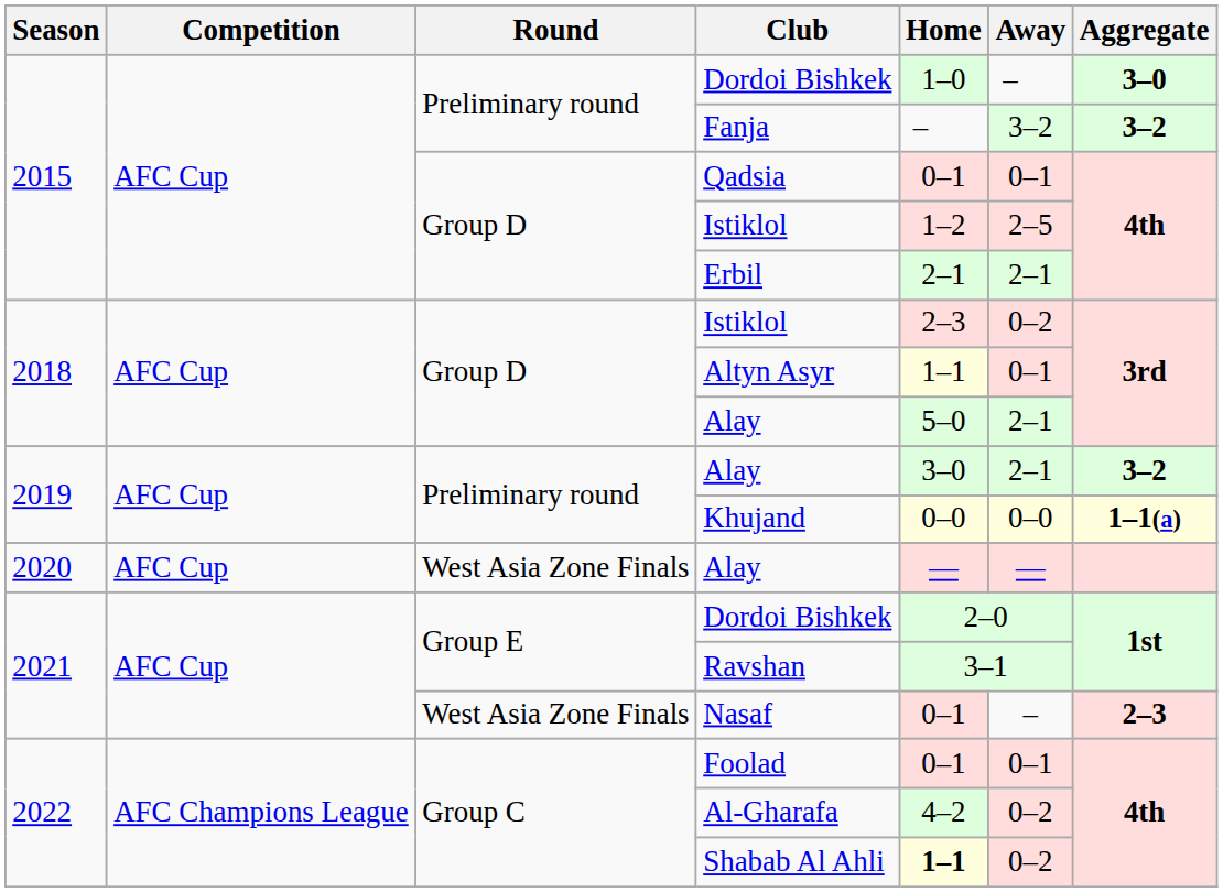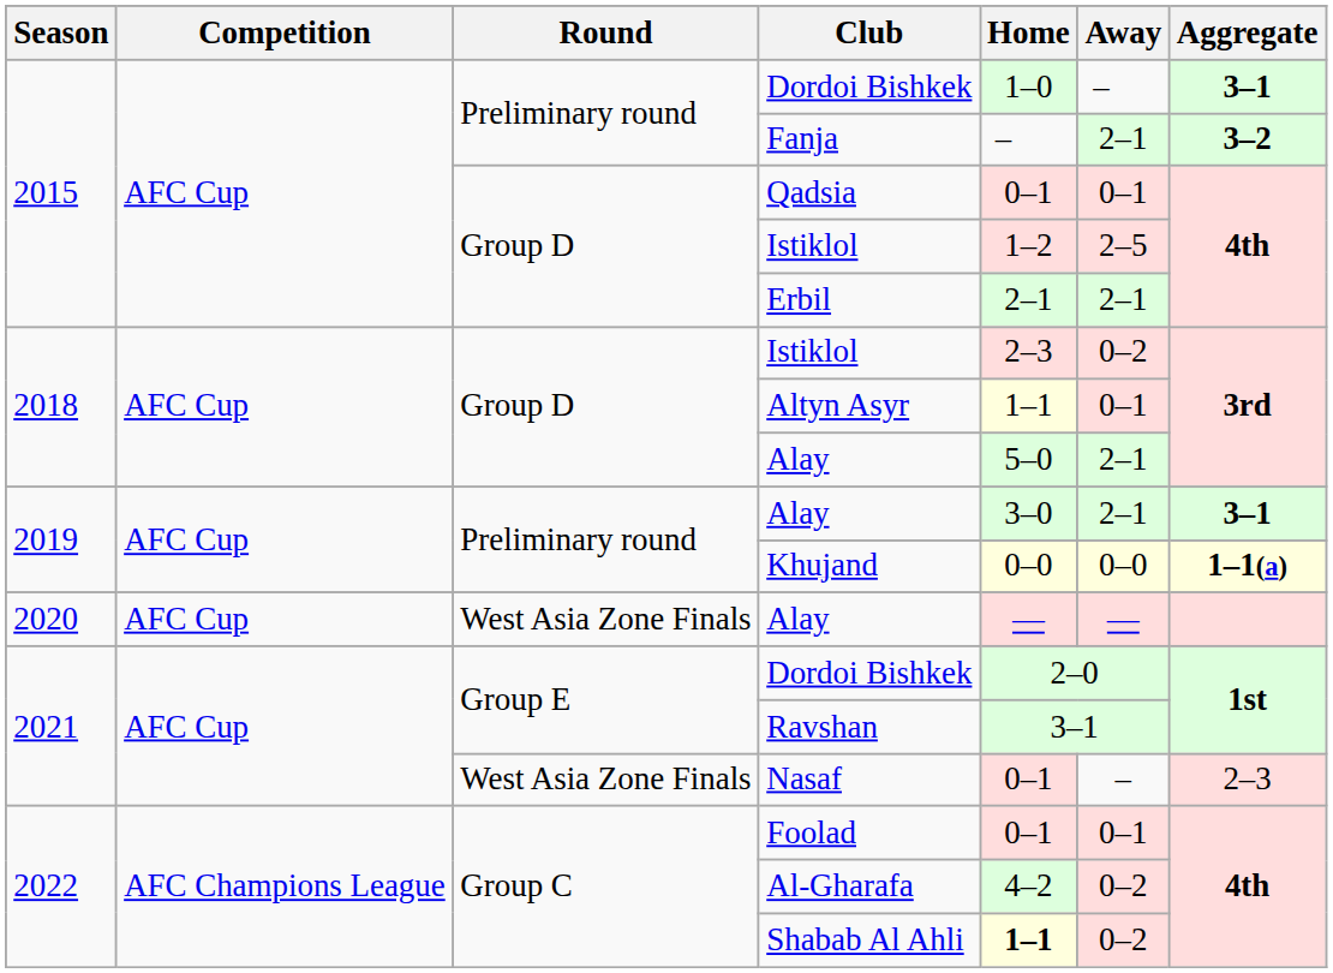 <table class="wikitable mw-collapsible mw-collapsed" align=center cellspacing="0" cellpadding="3" style="border:1px solid #AAAAAA; font-size:90%">
 <tr>
 <th>Season</th>
 <th>Competition</th>
 <th>Round</th>
 <th>Club</th>
 <th>Home</th>
 <th>Away</th>
 <th>Aggregate</th>
 </tr>
 <tr>
 <td rowspan="5"><a href='#'>2015</a></td>
 <td rowspan="5"><a href='#'>AFC Cup</a></td>
 <td rowspan="2">Preliminary round</td>
 <td> <a href='#'>Dordoi Bishkek</a></td>
 <td bgcolor="#ddffdd" style="text-align:center;">1–0</td>
 <td> –</td>
-<td bgcolor="#ddffdd" style="text-align:center;"><strong>3–0</strong></td>
+<td bgcolor="#ddffdd" style="text-align:center;"><strong>3–1</strong></td>
 </tr>
 <tr>
 <td> <a href='#'>Fanja</a></td>
 <td> –</td>
-<td bgcolor="#ddffdd" style="text-align:center;">3–2</td>
+<td bgcolor="#ddffdd" style="text-align:center;">2–1</td>
 <td bgcolor="#ddffdd" style="text-align:center;"><strong>3–2</strong></td>
 </tr>
 <tr>
 <td rowspan="3">Group D</td>
 <td> <a href='#'>Qadsia</a></td>
 <td bgcolor="#ffdddd" style="text-align:center;">0–1</td>
 <td bgcolor="#ffdddd" style="text-align:center;">0–1</td>
 <td bgcolor="#ffdddd" style="text-align:center;" rowspan=3><strong>4th</strong></td>
 </tr>
 <tr>
 <td> <a href='#'>Istiklol</a></td>
 <td bgcolor="#ffdddd" style="text-align:center;">1–2</td>
 <td bgcolor="#ffdddd" style="text-align:center;">2–5</td>
 </tr>
 <tr>
 <td> <a href='#'>Erbil</a></td>
 <td bgcolor="#ddffdd" style="text-align:center;">2–1</td>
 <td bgcolor="#ddffdd" style="text-align:center;">2–1</td>
 </tr>
 <tr>
 <td rowspan="3"><a href='#'>2018</a></td>
 <td rowspan="3"><a href='#'>AFC Cup</a></td>
 <td rowspan="3">Group D</td>
 <td> <a href='#'>Istiklol</a></td>
 <td bgcolor="#ffdddd" style="text-align:center;">2–3</td>
 <td bgcolor="#ffdddd" style="text-align:center;">0–2</td>
 <td bgcolor="#ffdddd" style="text-align:center;" rowspan=3><strong>3rd</strong></td>
 </tr>
 <tr>
 <td> <a href='#'>Altyn Asyr</a></td>
 <td bgcolor="#ffffdd" style="text-align:center;">1–1</td>
 <td bgcolor="#ffdddd" style="text-align:center;">0–1</td>
 </tr>
 <tr>
 <td> <a href='#'>Alay</a></td>
 <td bgcolor="#ddffdd" style="text-align:center;">5–0</td>
 <td bgcolor="#ddffdd" style="text-align:center;">2–1</td>
 </tr>
 <tr>
 <td rowspan="2"><a href='#'>2019</a></td>
 <td rowspan="2"><a href='#'>AFC Cup</a></td>
 <td rowspan="2">Preliminary round</td>
 <td> <a href='#'>Alay</a></td>
 <td bgcolor="#ddffdd" style="text-align:center;">3–0</td>
 <td bgcolor="#ddffdd" style="text-align:center;">2–1</td>
-<td bgcolor="#ddffdd" style="text-align:center;"><strong>3–2</strong></td>
+<td bgcolor="#ddffdd" style="text-align:center;"><strong>3–1</strong></td>
 </tr>
 <tr>
 <td> <a href='#'>Khujand</a></td>
 <td bgcolor="#ffffdd" style="text-align:center;">0–0</td>
 <td bgcolor="#ffffdd" style="text-align:center;">0–0</td>
 <td bgcolor="#ffffdd" style="text-align:center;"><strong>1–1<small>(<a href='#'>a</a>)</small></strong></td>
 </tr>
 <tr>
 <td rowspan="1"><a href='#'>2020</a></td>
 <td rowspan="1"><a href='#'>AFC Cup</a></td>
 <td>West Asia Zone Finals</td>
 <td> <a href='#'>Alay</a></td>
 <td bgcolor="#ffdddd" style="text-align:center;"><a href='#'>—</a></td>
 <td bgcolor="#ffdddd" style="text-align:center;"><a href='#'>—</a></td>
 <td bgcolor="#ffdddd" style="text-align:center;"></td>
 </tr>
 <tr>
 <td rowspan="3"><a href='#'>2021</a></td>
 <td rowspan="3"><a href='#'>AFC Cup</a></td>
 <td rowspan="2">Group E</td>
 <td> <a href='#'>Dordoi Bishkek</a></td>
 <td colspan=2 bgcolor="#ddffdd" style="text-align:center;">2–0</td>
 <td rowspan=2 bgcolor="#ddffdd" style="text-align:center;"><strong>1st</strong></td>
 </tr>
 <tr>
 <td> <a href='#'>Ravshan</a></td>
 <td colspan=2 bgcolor="#ddffdd" style="text-align:center;">3–1</td>
 </tr>
 <tr>
 <td>West Asia Zone Finals</td>
 <td> <a href='#'>Nasaf</a></td>
 <td bgcolor="#ffdddd" style="text-align:center;">0–1</td>
 <td style="text-align:center;">–</td>
-<td bgcolor="#ffdddd" style="text-align:center;"><strong>2–3</strong></td>
+<td bgcolor="#ffdddd" style="text-align:center;">2–3</td>
 </tr>
 <tr>
 <td rowspan="3"><a href='#'>2022</a></td>
 <td rowspan="3"><a href='#'>AFC Champions League</a></td>
 <td rowspan="3">Group C</td>
 <td> <a href='#'>Foolad</a></td>
 <td bgcolor="#ffdddd" style="text-align:center;">0–1</td>
 <td bgcolor="#ffdddd" style="text-align:center;">0–1</td>
 <td bgcolor="#ffdddd" style="text-align:center;" rowspan=3><strong>4th</strong></td>
 </tr>
 <tr>
 <td> <a href='#'>Al-Gharafa</a></td>
 <td bgcolor="#ddffdd" style="text-align:center;">4–2</td>
 <td bgcolor="#ffdddd" style="text-align:center;">0–2</td>
 </tr>
 <tr>
 <td> <a href='#'>Shabab Al Ahli</a></td>
 <td bgcolor="#ffffdd" style="text-align:center;"><strong>1–1</strong></td>
 <td bgcolor="#ffdddd" style="text-align:center;">0–2</td>
 </tr>
 </table>
